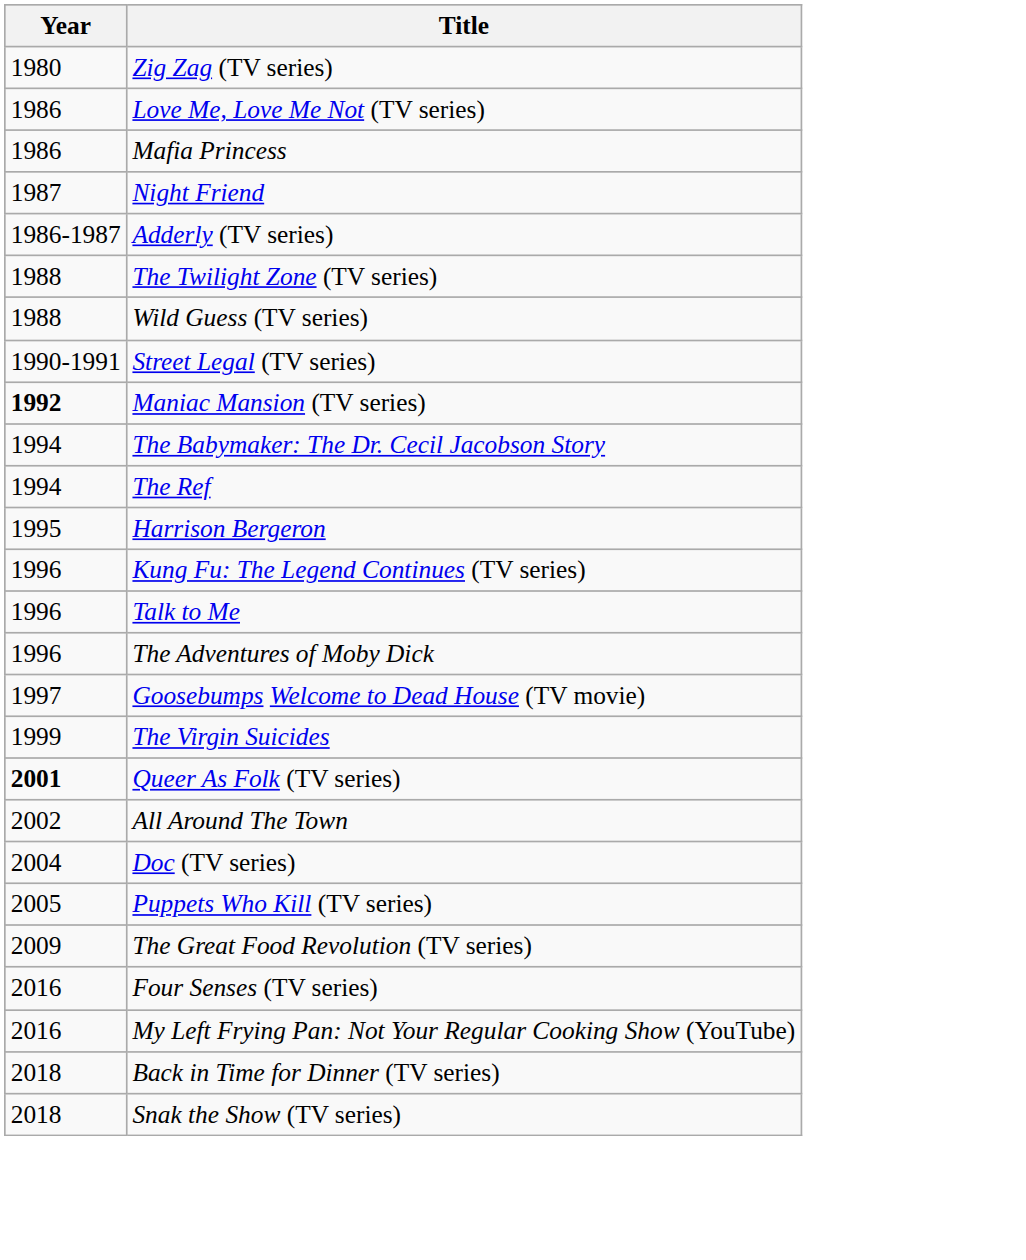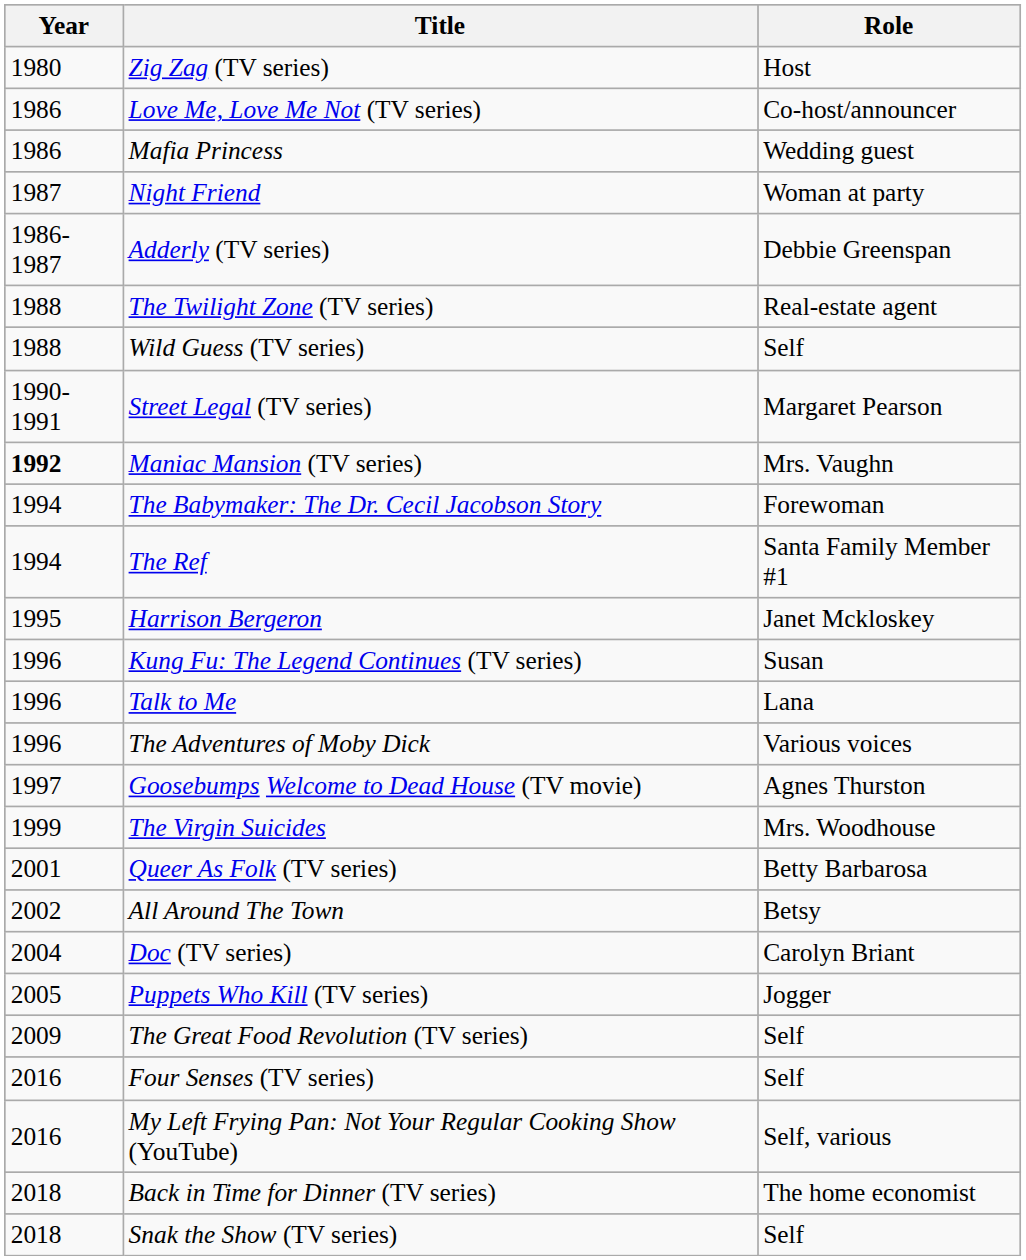 <table class="wikitable" style="font-size: 95%;">
 <tr>
 <th>Year</th>
 <th>Title</th>
+<th>Role</th>
 </tr>
 <tr>
 <td>1980</td>
 <td><em><a href='#'>Zig Zag</a></em> (TV series)</td>
+<td>Host</td>
 </tr>
 <tr>
 <td>1986</td>
 <td><em><a href='#'>Love Me, Love Me Not</a></em> (TV series)</td>
+<td>Co-host/announcer</td>
 </tr>
 <tr>
 <td>1986</td>
 <td><em>Mafia Princess</em></td>
+<td>Wedding guest</td>
 </tr>
 <tr>
 <td>1987</td>
 <td><em><a href='#'>Night Friend</a></em></td>
+<td>Woman at party</td>
 </tr>
 <tr>
 <td>1986-1987</td>
 <td><em><a href='#'>Adderly</a></em> (TV series)</td>
+<td>Debbie Greenspan</td>
 </tr>
 <tr>
 <td>1988</td>
 <td><em><a href='#'>The Twilight Zone</a></em> (TV series)</td>
+<td>Real-estate agent</td>
 </tr>
 <tr>
 <td>1988</td>
 <td><em>Wild Guess</em> (TV series)</td>
+<td>Self</td>
 </tr>
 <tr>
 <td>1990-1991</td>
 <td><em><a href='#'>Street Legal</a></em> (TV series)</td>
+<td>Margaret Pearson</td>
 </tr>
 <tr>
 <td><strong>1992</strong></td>
 <td><em><a href='#'>Maniac Mansion</a></em> (TV series)</td>
+<td>Mrs. Vaughn</td>
 </tr>
 <tr>
 <td>1994</td>
 <td><em><a href='#'>The Babymaker: The Dr. Cecil Jacobson Story</a></em></td>
+<td>Forewoman</td>
 </tr>
 <tr>
 <td>1994</td>
 <td><em><a href='#'>The Ref</a></em></td>
+<td>Santa Family Member #1</td>
 </tr>
 <tr>
 <td>1995</td>
 <td><em><a href='#'>Harrison Bergeron</a></em></td>
+<td>Janet Mckloskey</td>
 </tr>
 <tr>
 <td>1996</td>
 <td><em><a href='#'>Kung Fu: The Legend Continues</a></em> (TV series)</td>
+<td>Susan</td>
 </tr>
 <tr>
 <td>1996</td>
 <td><em><a href='#'>Talk to Me</a></em></td>
+<td>Lana</td>
 </tr>
 <tr>
 <td>1996</td>
 <td><em>The Adventures of Moby Dick</em></td>
+<td>Various voices</td>
 </tr>
 <tr>
 <td>1997</td>
 <td><em><a href='#'>Goosebumps</a></em> <em><a href='#'>Welcome to Dead House</a></em> (TV movie)</td>
+<td>Agnes Thurston</td>
 </tr>
 <tr>
 <td>1999</td>
 <td><em><a href='#'>The Virgin Suicides</a></em></td>
+<td>Mrs. Woodhouse</td>
 </tr>
 <tr>
-<td><strong>2001</strong></td>
+<td>2001</td>
 <td><em><a href='#'>Queer As Folk</a></em> (TV series)</td>
+<td>Betty Barbarosa</td>
 </tr>
 <tr>
 <td>2002</td>
 <td><em>All Around The Town</em></td>
+<td>Betsy</td>
 </tr>
 <tr>
 <td>2004</td>
 <td><em><a href='#'>Doc</a></em> (TV series)</td>
+<td>Carolyn Briant</td>
 </tr>
 <tr>
 <td>2005</td>
 <td><em><a href='#'>Puppets Who Kill</a></em> (TV series)</td>
+<td>Jogger</td>
 </tr>
 <tr>
 <td>2009</td>
 <td><em>The Great Food Revolution</em> (TV series)</td>
+<td>Self</td>
 </tr>
 <tr>
 <td>2016</td>
 <td><em>Four Senses</em> (TV series)</td>
+<td>Self</td>
 </tr>
 <tr>
 <td>2016</td>
 <td><em>My Left Frying Pan: Not Your Regular Cooking Show</em> (YouTube)</td>
+<td>Self, various</td>
 </tr>
 <tr>
 <td>2018</td>
 <td><em>Back in Time for Dinner</em> (TV series)</td>
+<td>The home economist</td>
 </tr>
 <tr>
 <td>2018</td>
 <td><em>Snak the Show</em> (TV series)</td>
+<td>Self</td>
 </tr>
 </table>
